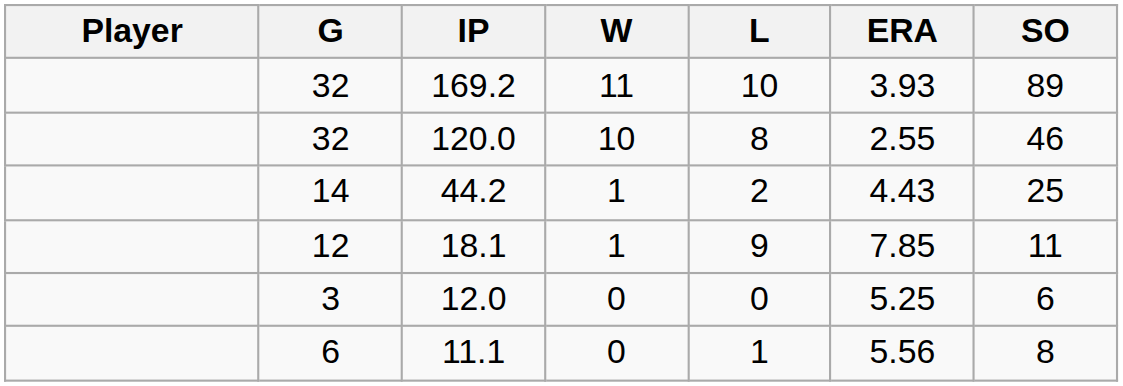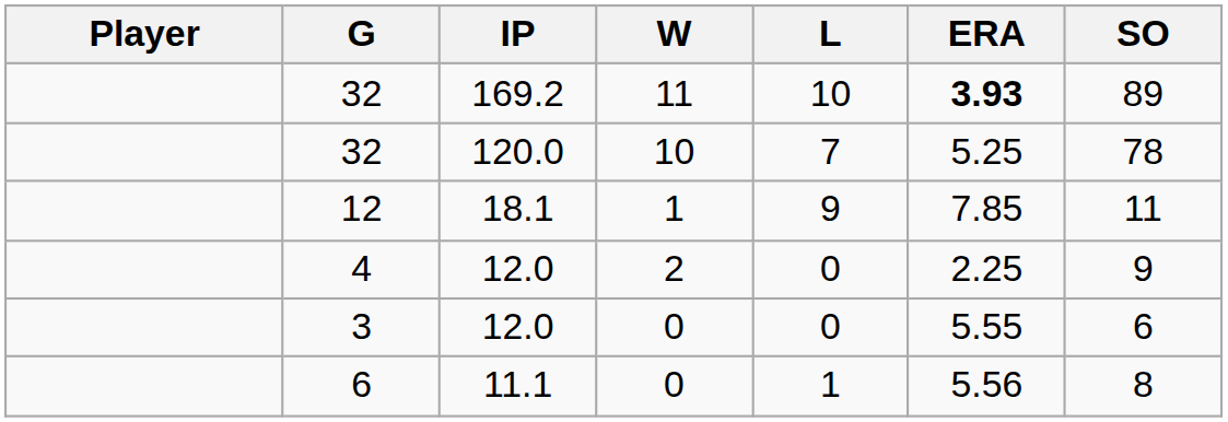 <table class="wikitable sortable">
 <tr>
 <th bgcolor="#DDDDFF" width="16%">Player</th>
 <th bgcolor="#DDDDFF" width="9%">G</th>
 <th bgcolor="#DDDDFF" width="9%">IP</th>
 <th bgcolor="#DDDDFF" width="9%">W</th>
 <th bgcolor="#DDDDFF" width="9%">L</th>
 <th bgcolor="#DDDDFF" width="9%">ERA</th>
 <th bgcolor="#DDDDFF" width="9%">SO</th>
 </tr>
 <tr align="center">
 <td></td>
 <td>32</td>
 <td>169.2</td>
 <td>11</td>
 <td>10</td>
-<td>3.93</td>
+<td><strong>3.93</strong></td>
 <td>89</td>
 </tr>
 <tr align="center">
 <td></td>
 <td>32</td>
 <td>120.0</td>
 <td>10</td>
-<td>8</td>
-<td>2.55</td>
-<td>46</td>
-</tr>
-<tr align="center">
-<td></td>
-<td>14</td>
-<td>44.2</td>
-<td>1</td>
-<td>2</td>
-<td>4.43</td>
-<td>25</td>
+<td>7</td>
+<td>5.25</td>
+<td>78</td>
 </tr>
 <tr align="center">
 <td></td>
 <td>12</td>
 <td>18.1</td>
 <td>1</td>
 <td>9</td>
 <td>7.85</td>
 <td>11</td>
 </tr>
 <tr align="center">
 <td></td>
+<td>4</td>
+<td>12.0</td>
+<td>2</td>
+<td>0</td>
+<td>2.25</td>
+<td>9</td>
+</tr>
+<tr align="center">
+<td></td>
 <td>3</td>
 <td>12.0</td>
 <td>0</td>
 <td>0</td>
-<td>5.25</td>
+<td>5.55</td>
 <td>6</td>
 </tr>
 <tr align="center">
 <td></td>
 <td>6</td>
 <td>11.1</td>
 <td>0</td>
 <td>1</td>
 <td>5.56</td>
 <td>8</td>
 </tr>
 </table>
